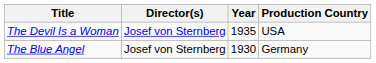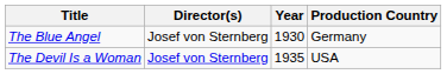 <table class="wikitable sortable">
 <tr>
 <th>Title</th>
 <th>Director(s)</th>
 <th>Year</th>
 <th>Production Country</th>
 </tr>
 <tr>
+<td><em><a href='#'>The Blue Angel</a></em></td>
+<td>Josef von Sternberg</td>
+<td>1930</td>
+<td>Germany</td>
+</tr>
+<tr>
 <td><em><a href='#'>The Devil Is a Woman</a></em></td>
 <td><a href='#'>Josef von Sternberg</a></td>
 <td>1935</td>
 <td>USA</td>
 </tr>
-<tr>
-<td><em><a href='#'>The Blue Angel</a></em></td>
-<td>Josef von Sternberg</td>
-<td>1930</td>
-<td>Germany</td>
-</tr>
 </table>
